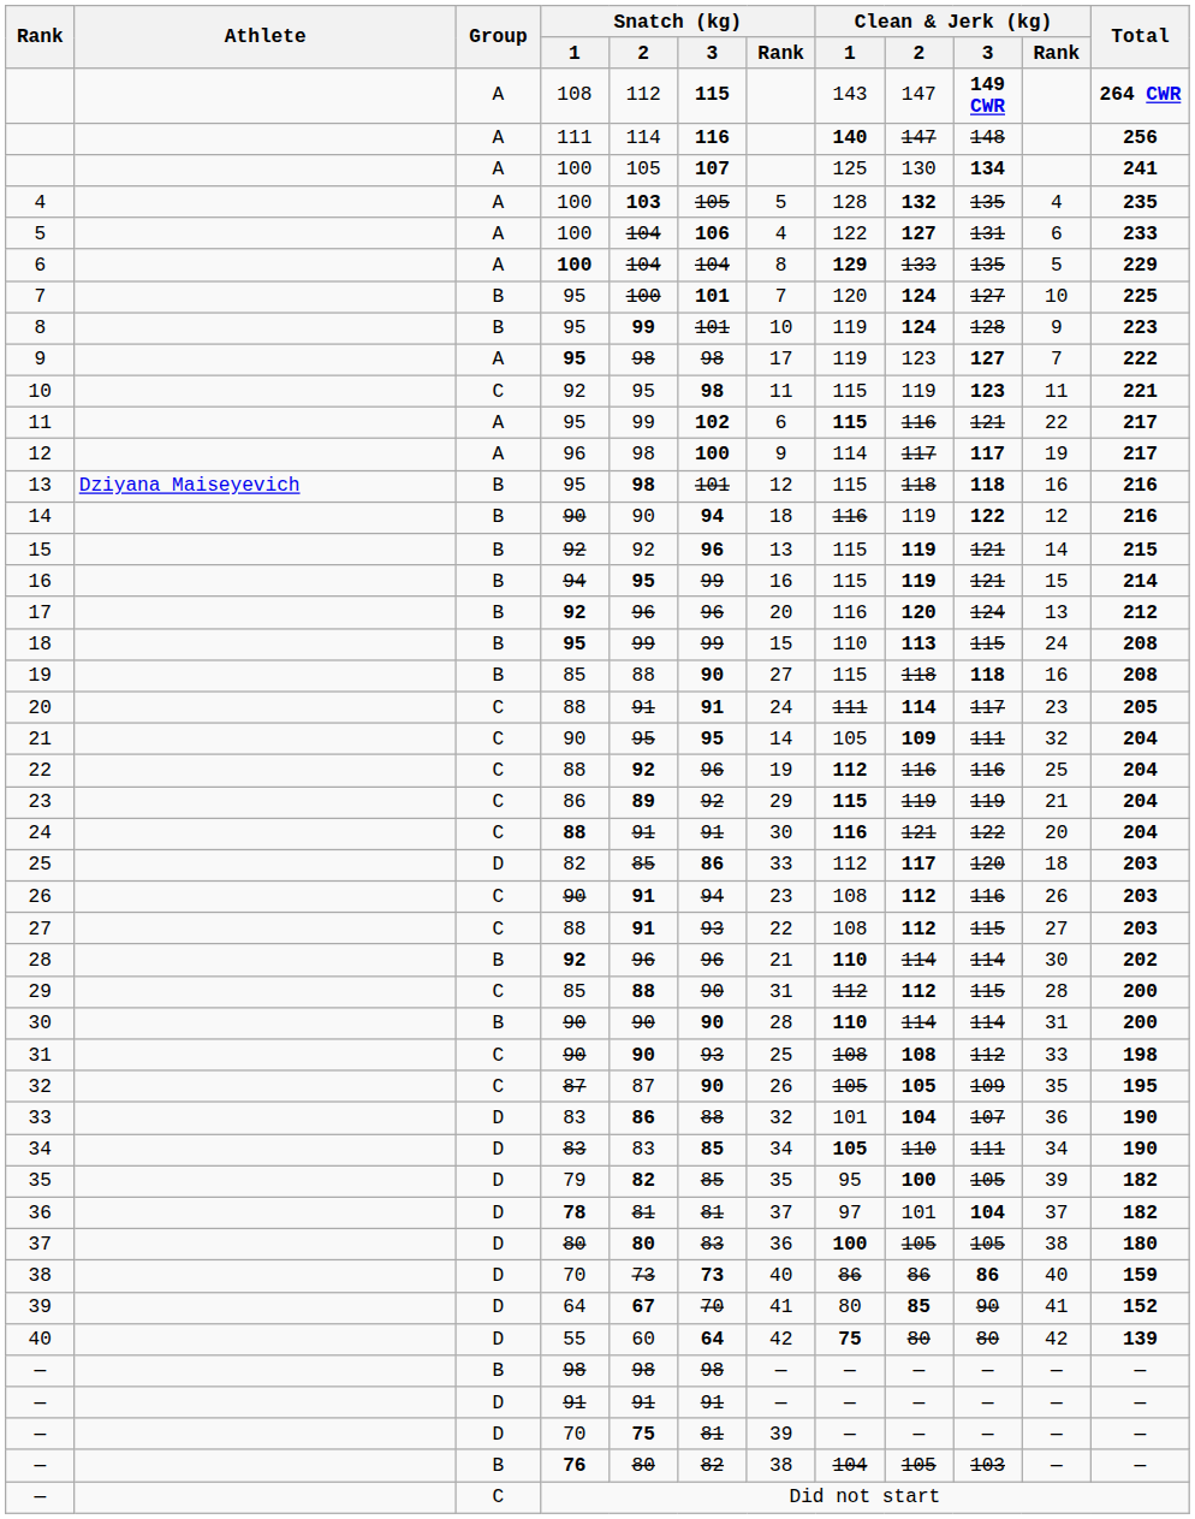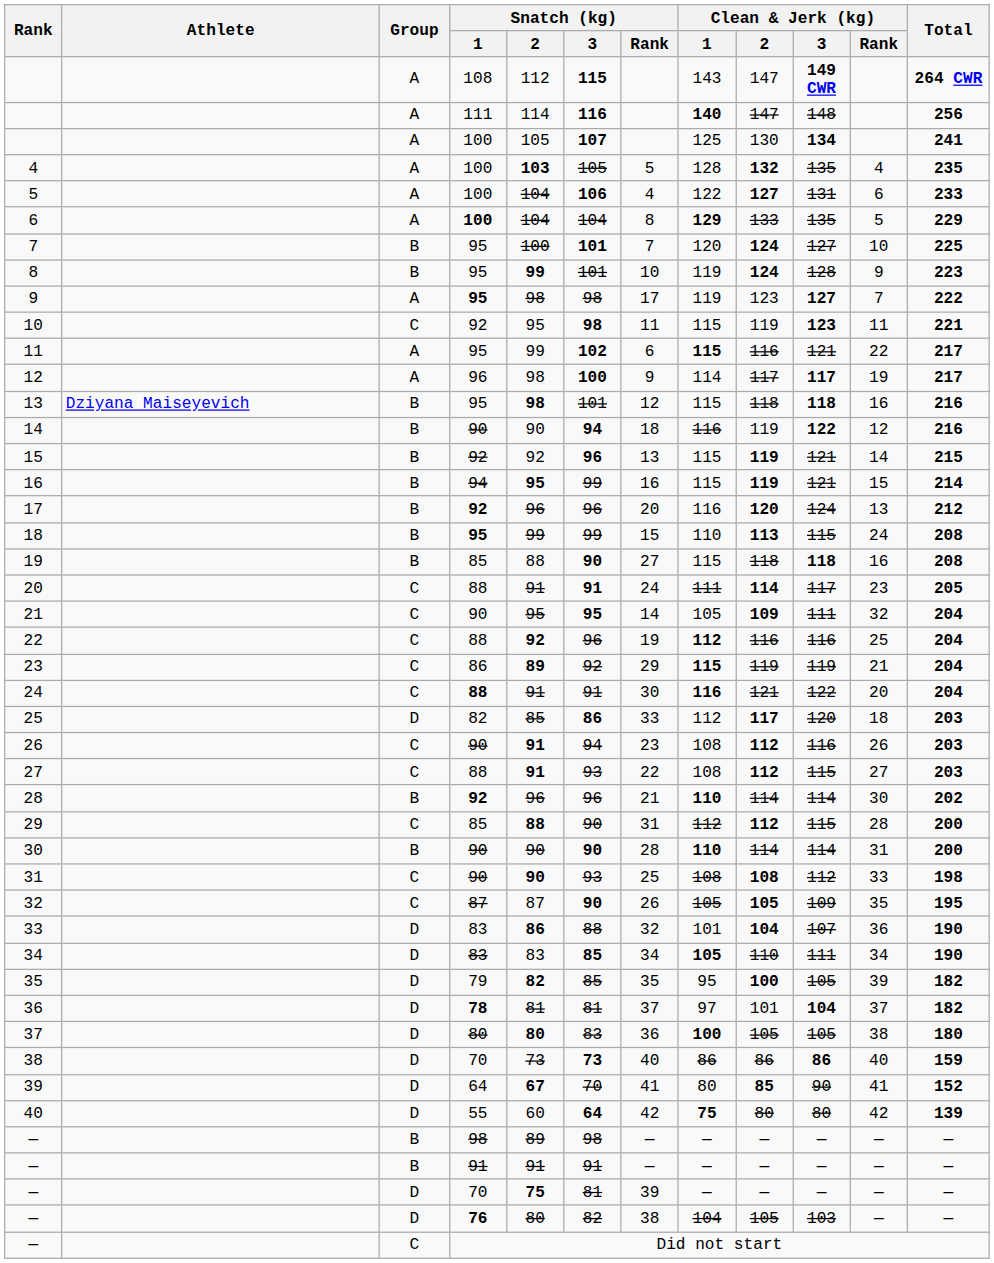 <table class = "wikitable" style="text-align:center;">
 <tr>
 <th rowspan=2 width=40>Rank</th>
 <th rowspan=2 width=250>Athlete</th>
 <th rowspan=2 width=50>Group</th>
 <th colspan=4>Snatch (kg)</th>
 <th colspan=4>Clean & Jerk (kg)</th>
 <th rowspan=2 width=60>Total</th>
 </tr>
 <tr>
 <th width=40>1</th>
 <th width=40>2</th>
 <th width=40>3</th>
 <th width=40>Rank</th>
 <th width=40>1</th>
 <th width=40>2</th>
 <th width=40>3</th>
 <th width=40>Rank</th>
 </tr>
 <tr>
 <td></td>
 <td align=left></td>
 <td>A</td>
 <td>108</td>
 <td>112</td>
 <td><strong>115</strong></td>
 <td></td>
 <td>143</td>
 <td>147</td>
 <td><strong>149 <a href='#'>CWR</a></strong></td>
 <td></td>
 <td><strong>264 <a href='#'>CWR</a></strong></td>
 </tr>
 <tr>
 <td></td>
 <td align=left></td>
 <td>A</td>
 <td>111</td>
 <td>114</td>
 <td><strong>116</strong></td>
 <td></td>
 <td><strong>140</strong></td>
 <td><s>147</s></td>
 <td><s>148</s></td>
 <td></td>
 <td><strong>256</strong></td>
 </tr>
 <tr>
 <td></td>
 <td align=left></td>
 <td>A</td>
 <td>100</td>
 <td>105</td>
 <td><strong>107</strong></td>
 <td></td>
 <td>125</td>
 <td>130</td>
 <td><strong>134</strong></td>
 <td></td>
 <td><strong>241</strong></td>
 </tr>
 <tr>
 <td>4</td>
 <td align=left></td>
 <td>A</td>
 <td>100</td>
 <td><strong>103</strong></td>
 <td><s>105</s></td>
 <td>5</td>
 <td>128</td>
 <td><strong>132</strong></td>
 <td><s>135</s></td>
 <td>4</td>
 <td><strong>235</strong></td>
 </tr>
 <tr>
 <td>5</td>
 <td align=left></td>
 <td>A</td>
 <td>100</td>
 <td><s>104</s></td>
 <td><strong>106</strong></td>
 <td>4</td>
 <td>122</td>
 <td><strong>127</strong></td>
 <td><s>131</s></td>
 <td>6</td>
 <td><strong>233</strong></td>
 </tr>
 <tr>
 <td>6</td>
 <td align=left></td>
 <td>A</td>
 <td><strong>100</strong></td>
 <td><s>104</s></td>
 <td><s>104</s></td>
 <td>8</td>
 <td><strong>129</strong></td>
 <td><s>133</s></td>
 <td><s>135</s></td>
 <td>5</td>
 <td><strong>229</strong></td>
 </tr>
 <tr>
 <td>7</td>
 <td align=left></td>
 <td>B</td>
 <td>95</td>
 <td><s>100</s></td>
 <td><strong>101</strong></td>
 <td>7</td>
 <td>120</td>
 <td><strong>124</strong></td>
 <td><s>127</s></td>
 <td>10</td>
 <td><strong>225</strong></td>
 </tr>
 <tr>
 <td>8</td>
 <td align=left></td>
 <td>B</td>
 <td>95</td>
 <td><strong>99</strong></td>
 <td><s>101</s></td>
 <td>10</td>
 <td>119</td>
 <td><strong>124</strong></td>
 <td><s>128</s></td>
 <td>9</td>
 <td><strong>223</strong></td>
 </tr>
 <tr>
 <td>9</td>
 <td align=left></td>
 <td>A</td>
 <td><strong>95</strong></td>
 <td><s>98</s></td>
 <td><s>98</s></td>
 <td>17</td>
 <td>119</td>
 <td>123</td>
 <td><strong>127</strong></td>
 <td>7</td>
 <td><strong>222</strong></td>
 </tr>
 <tr>
 <td>10</td>
 <td align=left></td>
 <td>C</td>
 <td>92</td>
 <td>95</td>
 <td><strong>98</strong></td>
 <td>11</td>
 <td>115</td>
 <td>119</td>
 <td><strong>123</strong></td>
 <td>11</td>
 <td><strong>221</strong></td>
 </tr>
 <tr>
 <td>11</td>
 <td align=left></td>
 <td>A</td>
 <td>95</td>
 <td>99</td>
 <td><strong>102</strong></td>
 <td>6</td>
 <td><strong>115</strong></td>
 <td><s>116</s></td>
 <td><s>121</s></td>
 <td>22</td>
 <td><strong>217</strong></td>
 </tr>
 <tr>
 <td>12</td>
 <td align=left></td>
 <td>A</td>
 <td>96</td>
 <td>98</td>
 <td><strong>100</strong></td>
 <td>9</td>
 <td>114</td>
 <td><s>117</s></td>
 <td><strong>117</strong></td>
 <td>19</td>
 <td><strong>217</strong></td>
 </tr>
 <tr>
 <td>13</td>
 <td align=left> <a href='#'>Dziyana Maiseyevich</a> </td>
 <td>B</td>
 <td>95</td>
 <td><strong>98</strong></td>
 <td><s>101</s></td>
 <td>12</td>
 <td>115</td>
 <td><s>118</s></td>
 <td><strong>118</strong></td>
 <td>16</td>
 <td><strong>216</strong></td>
 </tr>
 <tr>
 <td>14</td>
 <td align=left></td>
 <td>B</td>
 <td><s>90</s></td>
 <td>90</td>
 <td><strong>94</strong></td>
 <td>18</td>
 <td><s>116</s></td>
 <td>119</td>
 <td><strong>122</strong></td>
 <td>12</td>
 <td><strong>216</strong></td>
 </tr>
 <tr>
 <td>15</td>
 <td align=left></td>
 <td>B</td>
 <td><s>92</s></td>
 <td>92</td>
 <td><strong>96</strong></td>
 <td>13</td>
 <td>115</td>
 <td><strong>119</strong></td>
 <td><s>121</s></td>
 <td>14</td>
 <td><strong>215</strong></td>
 </tr>
 <tr>
 <td>16</td>
 <td align=left></td>
 <td>B</td>
 <td><s>94</s></td>
 <td><strong>95</strong></td>
 <td><s>99</s></td>
 <td>16</td>
 <td>115</td>
 <td><strong>119</strong></td>
 <td><s>121</s></td>
 <td>15</td>
 <td><strong>214</strong></td>
 </tr>
 <tr>
 <td>17</td>
 <td align=left></td>
 <td>B</td>
 <td><strong>92</strong></td>
 <td><s>96</s></td>
 <td><s>96</s></td>
 <td>20</td>
 <td>116</td>
 <td><strong>120</strong></td>
 <td><s>124</s></td>
 <td>13</td>
 <td><strong>212</strong></td>
 </tr>
 <tr>
 <td>18</td>
 <td align=left></td>
 <td>B</td>
 <td><strong>95</strong></td>
 <td><s>99</s></td>
 <td><s>99</s></td>
 <td>15</td>
 <td>110</td>
 <td><strong>113</strong></td>
 <td><s>115</s></td>
 <td>24</td>
 <td><strong>208</strong></td>
 </tr>
 <tr>
 <td>19</td>
 <td align=left></td>
 <td>B</td>
 <td>85</td>
 <td>88</td>
 <td><strong>90</strong></td>
 <td>27</td>
 <td>115</td>
 <td><s>118</s></td>
 <td><strong>118</strong></td>
 <td>16</td>
 <td><strong>208</strong></td>
 </tr>
 <tr>
 <td>20</td>
 <td align=left></td>
 <td>C</td>
 <td>88</td>
 <td><s>91</s></td>
 <td><strong>91</strong></td>
 <td>24</td>
 <td><s>111</s></td>
 <td><strong>114</strong></td>
 <td><s>117</s></td>
 <td>23</td>
 <td><strong>205</strong></td>
 </tr>
 <tr>
 <td>21</td>
 <td align=left></td>
 <td>C</td>
 <td>90</td>
 <td><s>95</s></td>
 <td><strong>95</strong></td>
 <td>14</td>
 <td>105</td>
 <td><strong>109</strong></td>
 <td><s>111</s></td>
 <td>32</td>
 <td><strong>204</strong></td>
 </tr>
 <tr>
 <td>22</td>
 <td align=left></td>
 <td>C</td>
 <td>88</td>
 <td><strong>92</strong></td>
 <td><s>96</s></td>
 <td>19</td>
 <td><strong>112</strong></td>
 <td><s>116</s></td>
 <td><s>116</s></td>
 <td>25</td>
 <td><strong>204</strong></td>
 </tr>
 <tr>
 <td>23</td>
 <td align=left></td>
 <td>C</td>
 <td>86</td>
 <td><strong>89</strong></td>
 <td><s>92</s></td>
 <td>29</td>
 <td><strong>115</strong></td>
 <td><s>119</s></td>
 <td><s>119</s></td>
 <td>21</td>
 <td><strong>204</strong></td>
 </tr>
 <tr>
 <td>24</td>
 <td align=left></td>
 <td>C</td>
 <td><strong>88</strong></td>
 <td><s>91</s></td>
 <td><s>91</s></td>
 <td>30</td>
 <td><strong>116</strong></td>
 <td><s>121</s></td>
 <td><s>122</s></td>
 <td>20</td>
 <td><strong>204</strong></td>
 </tr>
 <tr>
 <td>25</td>
 <td align=left></td>
 <td>D</td>
 <td>82</td>
 <td><s>85</s></td>
 <td><strong>86</strong></td>
 <td>33</td>
 <td>112</td>
 <td><strong>117</strong></td>
 <td><s>120</s></td>
 <td>18</td>
 <td><strong>203</strong></td>
 </tr>
 <tr>
 <td>26</td>
 <td align=left></td>
 <td>C</td>
 <td><s>90</s></td>
 <td><strong>91</strong></td>
 <td><s>94</s></td>
 <td>23</td>
 <td>108</td>
 <td><strong>112</strong></td>
 <td><s>116</s></td>
 <td>26</td>
 <td><strong>203</strong></td>
 </tr>
 <tr>
 <td>27</td>
 <td align=left></td>
 <td>C</td>
 <td>88</td>
 <td><strong>91</strong></td>
 <td><s>93</s></td>
 <td>22</td>
 <td>108</td>
 <td><strong>112</strong></td>
 <td><s>115</s></td>
 <td>27</td>
 <td><strong>203</strong></td>
 </tr>
 <tr>
 <td>28</td>
 <td align=left></td>
 <td>B</td>
 <td><strong>92</strong></td>
 <td><s>96</s></td>
 <td><s>96</s></td>
 <td>21</td>
 <td><strong>110</strong></td>
 <td><s>114</s></td>
 <td><s>114</s></td>
 <td>30</td>
 <td><strong>202</strong></td>
 </tr>
 <tr>
 <td>29</td>
 <td align=left></td>
 <td>C</td>
 <td>85</td>
 <td><strong>88</strong></td>
 <td><s>90</s></td>
 <td>31</td>
 <td><s>112</s></td>
 <td><strong>112</strong></td>
 <td><s>115</s></td>
 <td>28</td>
 <td><strong>200</strong></td>
 </tr>
 <tr>
 <td>30</td>
 <td align=left></td>
 <td>B</td>
 <td><s>90</s></td>
 <td><s>90</s></td>
 <td><strong>90</strong></td>
 <td>28</td>
 <td><strong>110</strong></td>
 <td><s>114</s></td>
 <td><s>114</s></td>
 <td>31</td>
 <td><strong>200</strong></td>
 </tr>
 <tr>
 <td>31</td>
 <td align=left></td>
 <td>C</td>
 <td><s>90</s></td>
 <td><strong>90</strong></td>
 <td><s>93</s></td>
 <td>25</td>
 <td><s>108</s></td>
 <td><strong>108</strong></td>
 <td><s>112</s></td>
 <td>33</td>
 <td><strong>198</strong></td>
 </tr>
 <tr>
 <td>32</td>
 <td align=left></td>
 <td>C</td>
 <td><s>87</s></td>
 <td>87</td>
 <td><strong>90</strong></td>
 <td>26</td>
 <td><s>105</s></td>
 <td><strong>105</strong></td>
 <td><s>109</s></td>
 <td>35</td>
 <td><strong>195</strong></td>
 </tr>
 <tr>
 <td>33</td>
 <td align=left></td>
 <td>D</td>
 <td>83</td>
 <td><strong>86</strong></td>
 <td><s>88</s></td>
 <td>32</td>
 <td>101</td>
 <td><strong>104</strong></td>
 <td><s>107</s></td>
 <td>36</td>
 <td><strong>190</strong></td>
 </tr>
 <tr>
 <td>34</td>
 <td align=left></td>
 <td>D</td>
 <td><s>83</s></td>
 <td>83</td>
 <td><strong>85</strong></td>
 <td>34</td>
 <td><strong>105</strong></td>
 <td><s>110</s></td>
 <td><s>111</s></td>
 <td>34</td>
 <td><strong>190</strong></td>
 </tr>
 <tr>
 <td>35</td>
 <td align=left></td>
 <td>D</td>
 <td>79</td>
 <td><strong>82</strong></td>
 <td><s>85</s></td>
 <td>35</td>
 <td>95</td>
 <td><strong>100</strong></td>
 <td><s>105</s></td>
 <td>39</td>
 <td><strong>182</strong></td>
 </tr>
 <tr>
 <td>36</td>
 <td align=left></td>
 <td>D</td>
 <td><strong>78</strong></td>
 <td><s>81</s></td>
 <td><s>81</s></td>
 <td>37</td>
 <td>97</td>
 <td>101</td>
 <td><strong>104</strong></td>
 <td>37</td>
 <td><strong>182</strong></td>
 </tr>
 <tr>
 <td>37</td>
 <td align=left></td>
 <td>D</td>
 <td><s>80</s></td>
 <td><strong>80</strong></td>
 <td><s>83</s></td>
 <td>36</td>
 <td><strong>100</strong></td>
 <td><s>105</s></td>
 <td><s>105</s></td>
 <td>38</td>
 <td><strong>180</strong></td>
 </tr>
 <tr>
 <td>38</td>
 <td align=left></td>
 <td>D</td>
 <td>70</td>
 <td><s>73</s></td>
 <td><strong>73</strong></td>
 <td>40</td>
 <td><s>86</s></td>
 <td><s>86</s></td>
 <td><strong>86</strong></td>
 <td>40</td>
 <td><strong>159</strong></td>
 </tr>
 <tr>
 <td>39</td>
 <td align=left></td>
 <td>D</td>
 <td>64</td>
 <td><strong>67</strong></td>
 <td><s>70</s></td>
 <td>41</td>
 <td>80</td>
 <td><strong>85</strong></td>
 <td><s>90</s></td>
 <td>41</td>
 <td><strong>152</strong></td>
 </tr>
 <tr>
 <td>40</td>
 <td align=left></td>
 <td>D</td>
 <td>55</td>
 <td>60</td>
 <td><strong>64</strong></td>
 <td>42</td>
 <td><strong>75</strong></td>
 <td><s>80</s></td>
 <td><s>80</s></td>
 <td>42</td>
 <td><strong>139</strong></td>
 </tr>
 <tr>
 <td>—</td>
 <td align=left></td>
 <td>B</td>
 <td><s>98</s></td>
-<td><s>98</s></td>
+<td><s>89</s></td>
 <td><s>98</s></td>
 <td>—</td>
 <td>—</td>
 <td>—</td>
 <td>—</td>
 <td>—</td>
 <td>—</td>
 </tr>
 <tr>
 <td>—</td>
 <td align=left></td>
-<td>D</td>
+<td>B</td>
 <td><s>91</s></td>
 <td><s>91</s></td>
 <td><s>91</s></td>
 <td>—</td>
 <td>—</td>
 <td>—</td>
 <td>—</td>
 <td>—</td>
 <td>—</td>
 </tr>
 <tr>
 <td>—</td>
 <td align=left></td>
 <td>D</td>
 <td>70</td>
 <td><strong>75</strong></td>
 <td><s>81</s></td>
 <td>39</td>
 <td>—</td>
 <td>—</td>
 <td>—</td>
 <td>—</td>
 <td>—</td>
 </tr>
 <tr>
 <td>—</td>
 <td align=left></td>
-<td>B</td>
+<td>D</td>
 <td><strong>76</strong></td>
 <td><s>80</s></td>
 <td><s>82</s></td>
 <td>38</td>
 <td><s>104</s></td>
 <td><s>105</s></td>
 <td><s>103</s></td>
 <td>—</td>
 <td>—</td>
 </tr>
 <tr>
 <td>—</td>
 <td align=left></td>
 <td>C</td>
 <td colspan=9>Did not start</td>
 </tr>
 </table>
